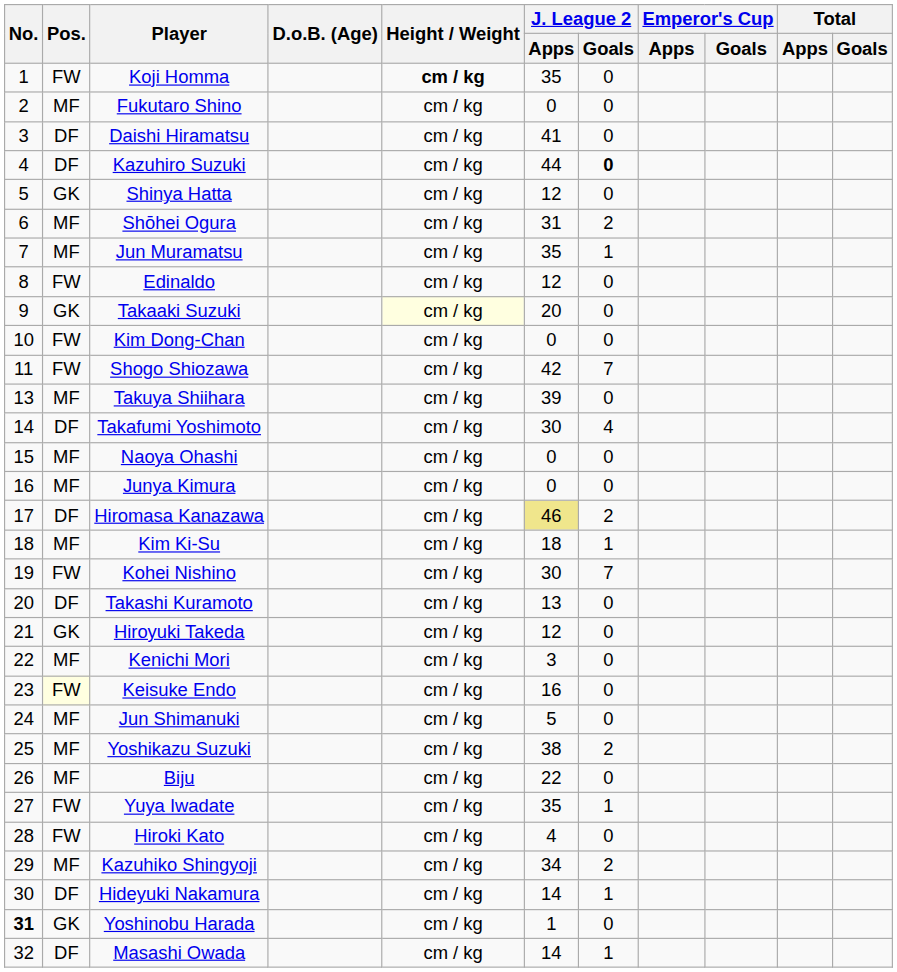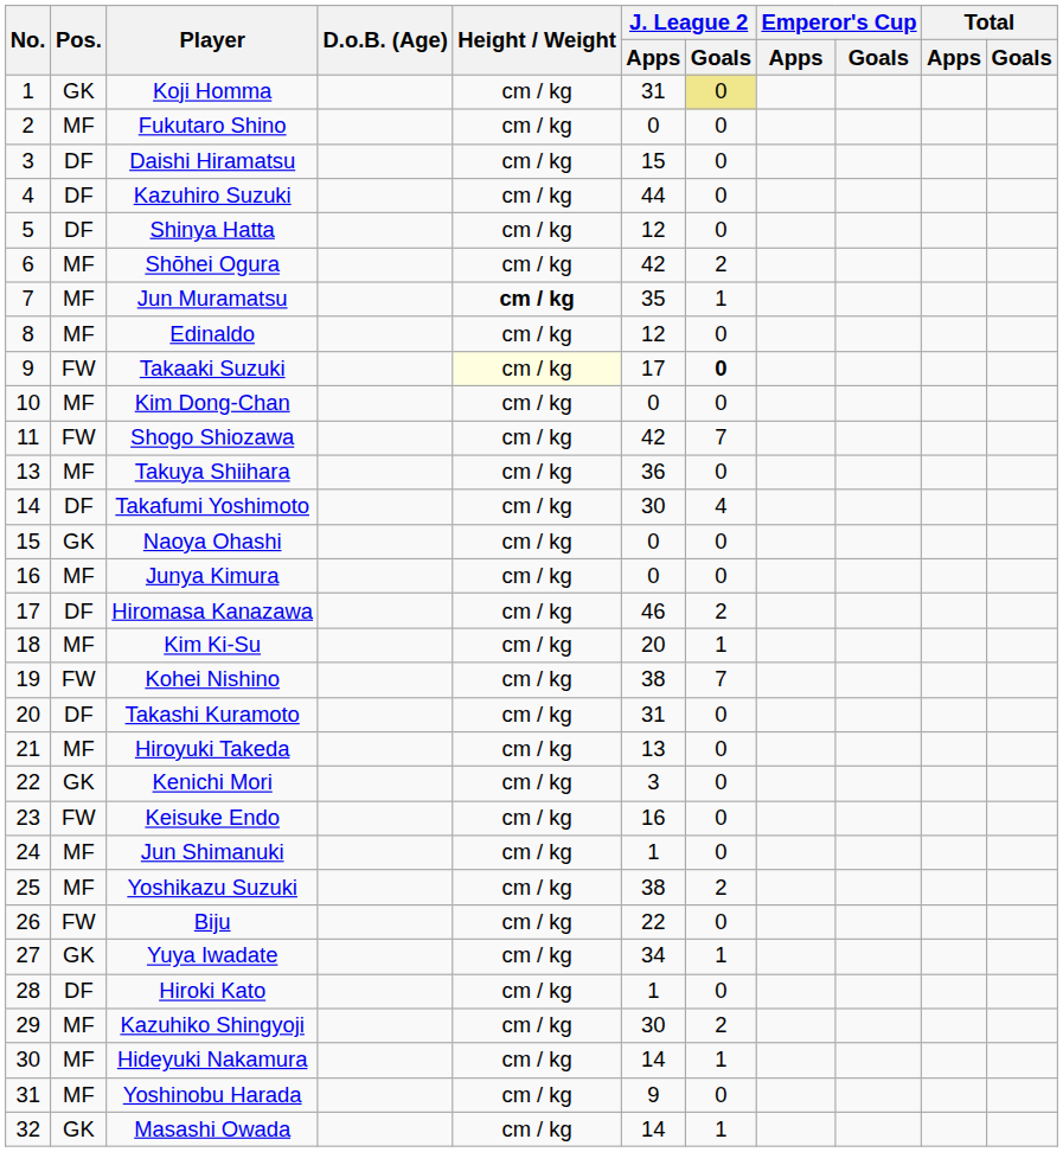 <table class="wikitable" style="text-align:center;">
 <tr>
 <th rowspan="2">No.</th>
 <th rowspan="2">Pos.</th>
 <th rowspan="2">Player</th>
 <th rowspan="2">D.o.B. (Age)</th>
 <th rowspan="2">Height / Weight</th>
 <th colspan="2"><a href='#'>J. League 2</a></th>
 <th colspan="2"><a href='#'>Emperor's Cup</a></th>
 <th colspan="2">Total</th>
 </tr>
 <tr>
 <th>Apps</th>
 <th>Goals</th>
 <th>Apps</th>
 <th>Goals</th>
 <th>Apps</th>
 <th>Goals</th>
 </tr>
 <tr>
 <td>1</td>
-<td>FW</td>
+<td>GK</td>
 <td><a href='#'>Koji Homma</a></td>
 <td></td>
-<td><strong>cm / kg</strong></td>
-<td>35</td>
-<td>0</td>
+<td>cm / kg</td>
+<td>31</td>
+<td style="background: khaki;">0</td>
 <td></td>
 <td></td>
 <td></td>
 <td></td>
 </tr>
 <tr>
 <td>2</td>
 <td>MF</td>
 <td><a href='#'>Fukutaro Shino</a></td>
 <td></td>
 <td>cm / kg</td>
 <td>0</td>
 <td>0</td>
 <td></td>
 <td></td>
 <td></td>
 <td></td>
 </tr>
 <tr>
 <td>3</td>
 <td>DF</td>
 <td><a href='#'>Daishi Hiramatsu</a></td>
 <td></td>
 <td>cm / kg</td>
-<td>41</td>
+<td>15</td>
 <td>0</td>
 <td></td>
 <td></td>
 <td></td>
 <td></td>
 </tr>
 <tr>
 <td>4</td>
 <td>DF</td>
 <td><a href='#'>Kazuhiro Suzuki</a></td>
 <td></td>
 <td>cm / kg</td>
 <td>44</td>
-<td><strong>0</strong></td>
+<td>0</td>
 <td></td>
 <td></td>
 <td></td>
 <td></td>
 </tr>
 <tr>
 <td>5</td>
-<td>GK</td>
+<td>DF</td>
 <td><a href='#'>Shinya Hatta</a></td>
 <td></td>
 <td>cm / kg</td>
 <td>12</td>
 <td>0</td>
 <td></td>
 <td></td>
 <td></td>
 <td></td>
 </tr>
 <tr>
 <td>6</td>
 <td>MF</td>
 <td><a href='#'>Shōhei Ogura</a></td>
 <td></td>
 <td>cm / kg</td>
-<td>31</td>
+<td>42</td>
 <td>2</td>
 <td></td>
 <td></td>
 <td></td>
 <td></td>
 </tr>
 <tr>
 <td>7</td>
 <td>MF</td>
 <td><a href='#'>Jun Muramatsu</a></td>
 <td></td>
-<td>cm / kg</td>
+<td><strong>cm / kg</strong></td>
 <td>35</td>
 <td>1</td>
 <td></td>
 <td></td>
 <td></td>
 <td></td>
 </tr>
 <tr>
 <td>8</td>
-<td>FW</td>
+<td>MF</td>
 <td><a href='#'>Edinaldo</a></td>
 <td></td>
 <td>cm / kg</td>
 <td>12</td>
 <td>0</td>
 <td></td>
 <td></td>
 <td></td>
 <td></td>
 </tr>
 <tr>
 <td>9</td>
-<td>GK</td>
+<td>FW</td>
 <td><a href='#'>Takaaki Suzuki</a></td>
 <td></td>
 <td style="background: lightyellow;">cm / kg</td>
-<td>20</td>
-<td>0</td>
+<td>17</td>
+<td><strong>0</strong></td>
 <td></td>
 <td></td>
 <td></td>
 <td></td>
 </tr>
 <tr>
 <td>10</td>
-<td>FW</td>
+<td>MF</td>
 <td><a href='#'>Kim Dong-Chan</a></td>
 <td></td>
 <td>cm / kg</td>
 <td>0</td>
 <td>0</td>
 <td></td>
 <td></td>
 <td></td>
 <td></td>
 </tr>
 <tr>
 <td>11</td>
 <td>FW</td>
 <td><a href='#'>Shogo Shiozawa</a></td>
 <td></td>
 <td>cm / kg</td>
 <td>42</td>
 <td>7</td>
 <td></td>
 <td></td>
 <td></td>
 <td></td>
 </tr>
 <tr>
 <td>13</td>
 <td>MF</td>
 <td><a href='#'>Takuya Shiihara</a></td>
 <td></td>
 <td>cm / kg</td>
-<td>39</td>
+<td>36</td>
 <td>0</td>
 <td></td>
 <td></td>
 <td></td>
 <td></td>
 </tr>
 <tr>
 <td>14</td>
 <td>DF</td>
 <td><a href='#'>Takafumi Yoshimoto</a></td>
 <td></td>
 <td>cm / kg</td>
 <td>30</td>
 <td>4</td>
 <td></td>
 <td></td>
 <td></td>
 <td></td>
 </tr>
 <tr>
 <td>15</td>
-<td>MF</td>
+<td>GK</td>
 <td><a href='#'>Naoya Ohashi</a></td>
 <td></td>
 <td>cm / kg</td>
 <td>0</td>
 <td>0</td>
 <td></td>
 <td></td>
 <td></td>
 <td></td>
 </tr>
 <tr>
 <td>16</td>
 <td>MF</td>
 <td><a href='#'>Junya Kimura</a></td>
 <td></td>
 <td>cm / kg</td>
 <td>0</td>
 <td>0</td>
 <td></td>
 <td></td>
 <td></td>
 <td></td>
 </tr>
 <tr>
 <td>17</td>
 <td>DF</td>
 <td><a href='#'>Hiromasa Kanazawa</a></td>
 <td></td>
 <td>cm / kg</td>
-<td style="background: khaki;">46</td>
+<td>46</td>
 <td>2</td>
 <td></td>
 <td></td>
 <td></td>
 <td></td>
 </tr>
 <tr>
 <td>18</td>
 <td>MF</td>
 <td><a href='#'>Kim Ki-Su</a></td>
 <td></td>
 <td>cm / kg</td>
-<td>18</td>
+<td>20</td>
 <td>1</td>
 <td></td>
 <td></td>
 <td></td>
 <td></td>
 </tr>
 <tr>
 <td>19</td>
 <td>FW</td>
 <td><a href='#'>Kohei Nishino</a></td>
 <td></td>
 <td>cm / kg</td>
-<td>30</td>
+<td>38</td>
 <td>7</td>
 <td></td>
 <td></td>
 <td></td>
 <td></td>
 </tr>
 <tr>
 <td>20</td>
 <td>DF</td>
 <td><a href='#'>Takashi Kuramoto</a></td>
 <td></td>
 <td>cm / kg</td>
+<td>31</td>
+<td>0</td>
+<td></td>
+<td></td>
+<td></td>
+<td></td>
+</tr>
+<tr>
+<td>21</td>
+<td>MF</td>
+<td><a href='#'>Hiroyuki Takeda</a></td>
+<td></td>
+<td>cm / kg</td>
 <td>13</td>
 <td>0</td>
 <td></td>
 <td></td>
 <td></td>
 <td></td>
 </tr>
 <tr>
-<td>21</td>
+<td>22</td>
 <td>GK</td>
-<td><a href='#'>Hiroyuki Takeda</a></td>
-<td></td>
-<td>cm / kg</td>
-<td>12</td>
-<td>0</td>
-<td></td>
-<td></td>
-<td></td>
-<td></td>
-</tr>
-<tr>
-<td>22</td>
-<td>MF</td>
 <td><a href='#'>Kenichi Mori</a></td>
 <td></td>
 <td>cm / kg</td>
 <td>3</td>
 <td>0</td>
 <td></td>
 <td></td>
 <td></td>
 <td></td>
 </tr>
 <tr>
 <td>23</td>
-<td style="background: lightyellow;">FW</td>
+<td>FW</td>
 <td><a href='#'>Keisuke Endo</a></td>
 <td></td>
 <td>cm / kg</td>
 <td>16</td>
 <td>0</td>
 <td></td>
 <td></td>
 <td></td>
 <td></td>
 </tr>
 <tr>
 <td>24</td>
 <td>MF</td>
 <td><a href='#'>Jun Shimanuki</a></td>
 <td></td>
 <td>cm / kg</td>
-<td>5</td>
+<td>1</td>
 <td>0</td>
 <td></td>
 <td></td>
 <td></td>
 <td></td>
 </tr>
 <tr>
 <td>25</td>
 <td>MF</td>
 <td><a href='#'>Yoshikazu Suzuki</a></td>
 <td></td>
 <td>cm / kg</td>
 <td>38</td>
 <td>2</td>
 <td></td>
 <td></td>
 <td></td>
 <td></td>
 </tr>
 <tr>
 <td>26</td>
-<td>MF</td>
+<td>FW</td>
 <td><a href='#'>Biju</a></td>
 <td></td>
 <td>cm / kg</td>
 <td>22</td>
 <td>0</td>
 <td></td>
 <td></td>
 <td></td>
 <td></td>
 </tr>
 <tr>
 <td>27</td>
-<td>FW</td>
+<td>GK</td>
 <td><a href='#'>Yuya Iwadate</a></td>
 <td></td>
 <td>cm / kg</td>
-<td>35</td>
+<td>34</td>
 <td>1</td>
 <td></td>
 <td></td>
 <td></td>
 <td></td>
 </tr>
 <tr>
 <td>28</td>
-<td>FW</td>
+<td>DF</td>
 <td><a href='#'>Hiroki Kato</a></td>
 <td></td>
 <td>cm / kg</td>
-<td>4</td>
+<td>1</td>
 <td>0</td>
 <td></td>
 <td></td>
 <td></td>
 <td></td>
 </tr>
 <tr>
 <td>29</td>
 <td>MF</td>
 <td><a href='#'>Kazuhiko Shingyoji</a></td>
 <td></td>
 <td>cm / kg</td>
-<td>34</td>
+<td>30</td>
 <td>2</td>
 <td></td>
 <td></td>
 <td></td>
 <td></td>
 </tr>
 <tr>
 <td>30</td>
-<td>DF</td>
+<td>MF</td>
 <td><a href='#'>Hideyuki Nakamura</a></td>
 <td></td>
 <td>cm / kg</td>
 <td>14</td>
 <td>1</td>
 <td></td>
 <td></td>
 <td></td>
 <td></td>
 </tr>
 <tr>
-<td><strong>31</strong></td>
-<td>GK</td>
+<td>31</td>
+<td>MF</td>
 <td><a href='#'>Yoshinobu Harada</a></td>
 <td></td>
 <td>cm / kg</td>
-<td>1</td>
+<td>9</td>
 <td>0</td>
 <td></td>
 <td></td>
 <td></td>
 <td></td>
 </tr>
 <tr>
 <td>32</td>
-<td>DF</td>
+<td>GK</td>
 <td><a href='#'>Masashi Owada</a></td>
 <td></td>
 <td>cm / kg</td>
 <td>14</td>
 <td>1</td>
 <td></td>
 <td></td>
 <td></td>
 <td></td>
 </tr>
 </table>
